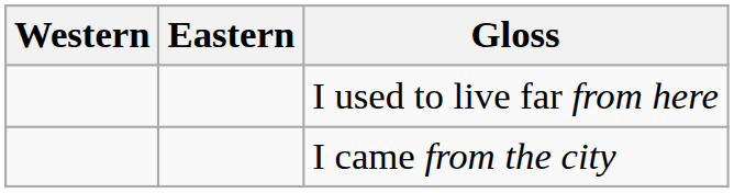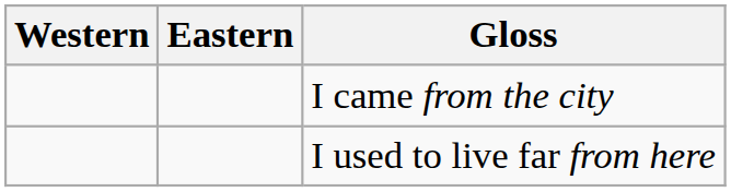 <table class="wikitable">
 <tr>
 <th>Western</th>
 <th>Eastern</th>
 <th>Gloss</th>
 </tr>
 <tr>
 <td></td>
 <td></td>
-<td>I used to live far <em>from here</em></td>
+<td>I came <em>from the city</em></td>
 </tr>
 <tr>
 <td></td>
 <td></td>
-<td>I came <em>from the city</em></td>
+<td>I used to live far <em>from here</em></td>
 </tr>
 </table>
